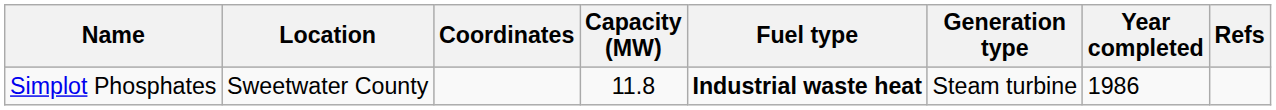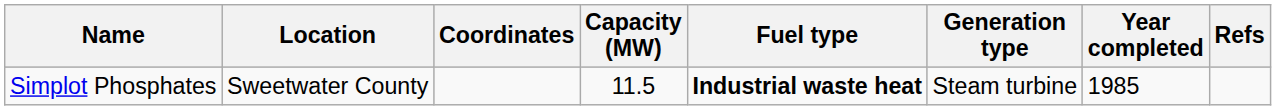 <table class="wikitable sortable">
 <tr>
 <th>Name</th>
 <th>Location</th>
 <th>Coordinates</th>
 <th>Capacity<br>(MW)</th>
 <th>Fuel type</th>
 <th>Generation<br>type</th>
 <th>Year<br>completed</th>
 <th>Refs</th>
 </tr>
 <tr>
 <td><a href='#'>Simplot</a> Phosphates</td>
 <td>Sweetwater County</td>
 <td></td>
-<td align=center>11.8</td>
+<td align=center>11.5</td>
 <td><strong>Industrial waste heat</strong></td>
 <td>Steam turbine</td>
-<td>1986</td>
+<td>1985</td>
 <td></td>
 </tr>
 </table>
